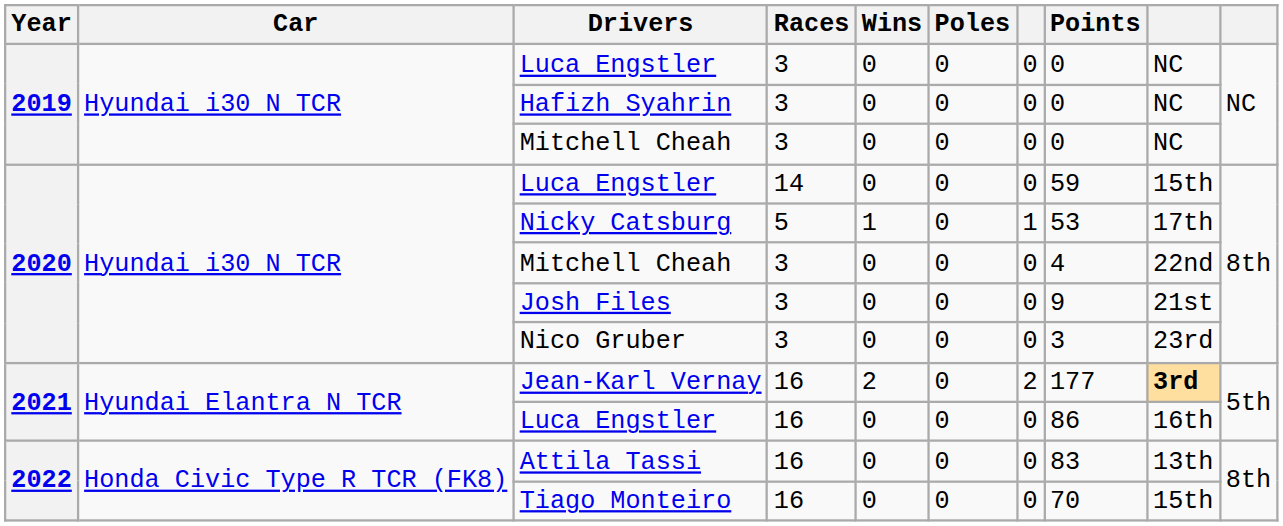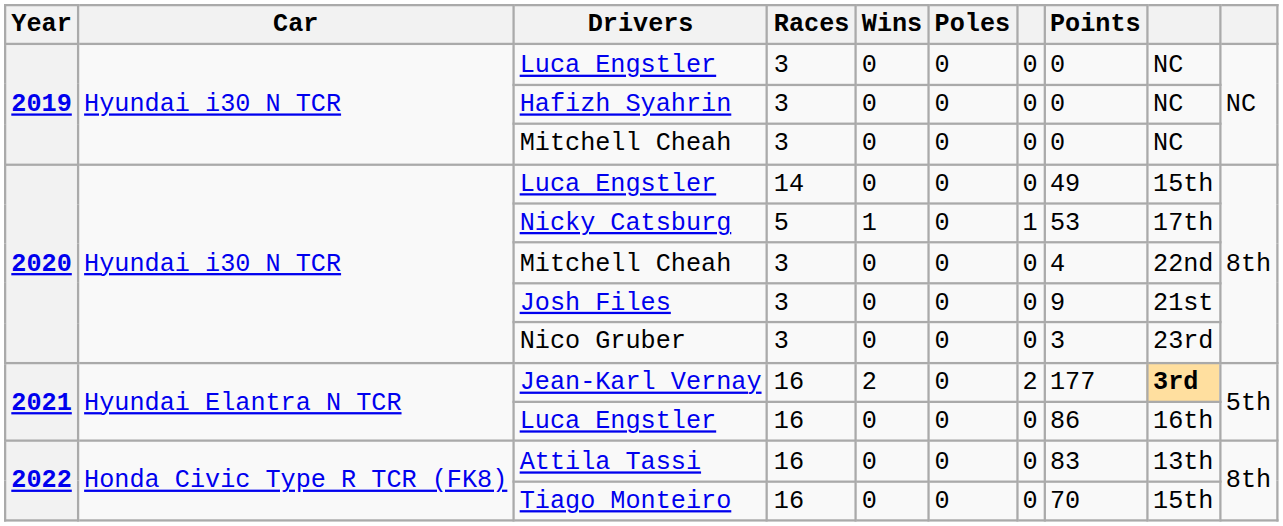 <table class="wikitable" style="font-size:85%">
 <tr>
 <th>Year</th>
 <th>Car</th>
 <th>Drivers</th>
 <th>Races</th>
 <th>Wins</th>
 <th>Poles</th>
 <th></th>
 <th>Points</th>
 <th></th>
 <th></th>
 </tr>
 <tr>
 <th rowspan="3"><a href='#'>2019</a></th>
 <td rowspan="3"><a href='#'>Hyundai i30 N TCR</a></td>
 <td> <a href='#'>Luca Engstler</a></td>
 <td>3</td>
 <td>0</td>
 <td>0</td>
 <td>0</td>
 <td>0</td>
 <td>NC</td>
 <td rowspan="3">NC</td>
 </tr>
 <tr>
 <td> <a href='#'>Hafizh Syahrin</a></td>
 <td>3</td>
 <td>0</td>
 <td>0</td>
 <td>0</td>
 <td>0</td>
 <td>NC</td>
 </tr>
 <tr>
 <td> Mitchell Cheah</td>
 <td>3</td>
 <td>0</td>
 <td>0</td>
 <td>0</td>
 <td>0</td>
 <td>NC</td>
 </tr>
 <tr>
 <th rowspan="5"><a href='#'>2020</a></th>
 <td rowspan="5"><a href='#'>Hyundai i30 N TCR</a></td>
 <td> <a href='#'>Luca Engstler</a></td>
 <td>14</td>
 <td>0</td>
 <td>0</td>
 <td>0</td>
-<td>59</td>
+<td>49</td>
 <td>15th</td>
 <td rowspan="5">8th</td>
 </tr>
 <tr>
 <td> <a href='#'>Nicky Catsburg</a></td>
 <td>5</td>
 <td>1</td>
 <td>0</td>
 <td>1</td>
 <td>53</td>
 <td>17th</td>
 </tr>
 <tr>
 <td> Mitchell Cheah</td>
 <td>3</td>
 <td>0</td>
 <td>0</td>
 <td>0</td>
 <td>4</td>
 <td>22nd</td>
 </tr>
 <tr>
 <td> <a href='#'>Josh Files</a></td>
 <td>3</td>
 <td>0</td>
 <td>0</td>
 <td>0</td>
 <td>9</td>
 <td>21st</td>
 </tr>
 <tr>
 <td> Nico Gruber</td>
 <td>3</td>
 <td>0</td>
 <td>0</td>
 <td>0</td>
 <td>3</td>
 <td>23rd</td>
 </tr>
 <tr>
 <th rowspan="2"><a href='#'>2021</a></th>
 <td rowspan="2"><a href='#'>Hyundai Elantra N TCR</a></td>
 <td> <a href='#'>Jean-Karl Vernay</a></td>
 <td>16</td>
 <td>2</td>
 <td>0</td>
 <td>2</td>
 <td>177</td>
 <td style="background:#ffdf9f;"><strong>3rd</strong></td>
 <td rowspan="2">5th</td>
 </tr>
 <tr>
 <td> <a href='#'>Luca Engstler</a></td>
 <td>16</td>
 <td>0</td>
 <td>0</td>
 <td>0</td>
 <td>86</td>
 <td>16th</td>
 </tr>
 <tr>
 <th rowspan="2"><a href='#'>2022</a></th>
 <td rowspan="2"><a href='#'>Honda Civic Type R TCR (FK8)</a></td>
 <td> <a href='#'>Attila Tassi</a></td>
 <td>16</td>
 <td>0</td>
 <td>0</td>
 <td>0</td>
 <td>83</td>
 <td>13th</td>
 <td rowspan="2">8th</td>
 </tr>
 <tr>
 <td> <a href='#'>Tiago Monteiro</a></td>
 <td>16</td>
 <td>0</td>
 <td>0</td>
 <td>0</td>
 <td>70</td>
 <td>15th</td>
 </tr>
 </table>
